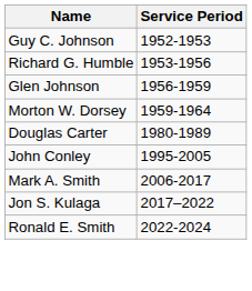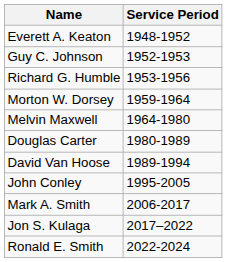 <table class="wikitable">
 <tr>
 <th>Name</th>
 <th>Service Period</th>
+</tr>
+<tr>
+<td>Everett A. Keaton</td>
+<td>1948-1952</td>
 </tr>
 <tr>
 <td>Guy C. Johnson</td>
 <td>1952-1953</td>
 </tr>
 <tr>
 <td>Richard G. Humble</td>
 <td>1953-1956</td>
 </tr>
 <tr>
-<td>Glen Johnson</td>
-<td>1956-1959</td>
-</tr>
-<tr>
 <td>Morton W. Dorsey</td>
 <td>1959-1964</td>
 </tr>
 <tr>
+<td>Melvin Maxwell</td>
+<td>1964-1980</td>
+</tr>
+<tr>
 <td>Douglas Carter</td>
 <td>1980-1989</td>
+</tr>
+<tr>
+<td>David Van Hoose</td>
+<td>1989-1994</td>
 </tr>
 <tr>
 <td>John Conley</td>
 <td>1995-2005</td>
 </tr>
 <tr>
 <td>Mark A. Smith</td>
 <td>2006-2017</td>
 </tr>
 <tr>
 <td>Jon S. Kulaga</td>
 <td>2017–2022</td>
 </tr>
 <tr>
 <td>Ronald E. Smith</td>
 <td>2022-2024</td>
 </tr>
 </table>
